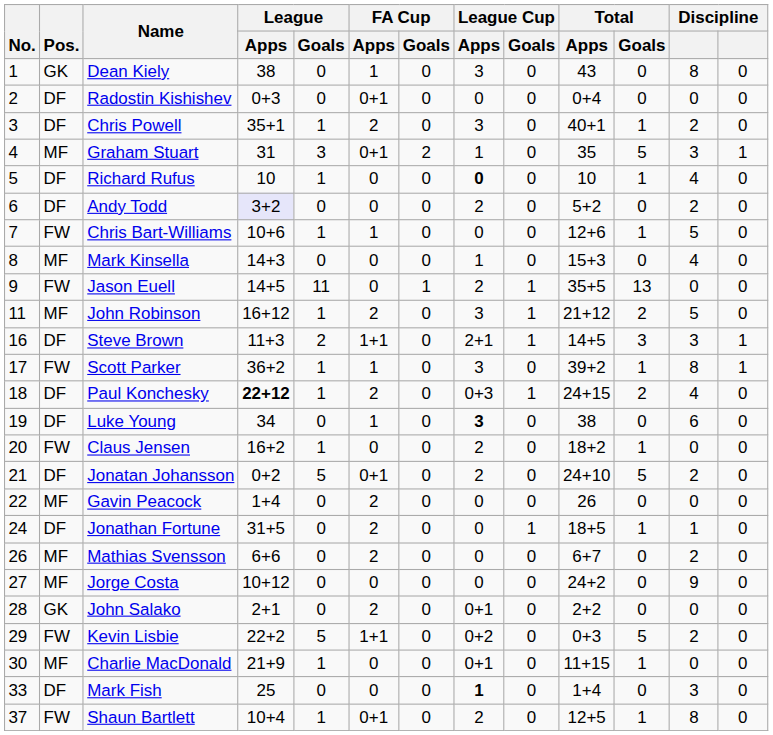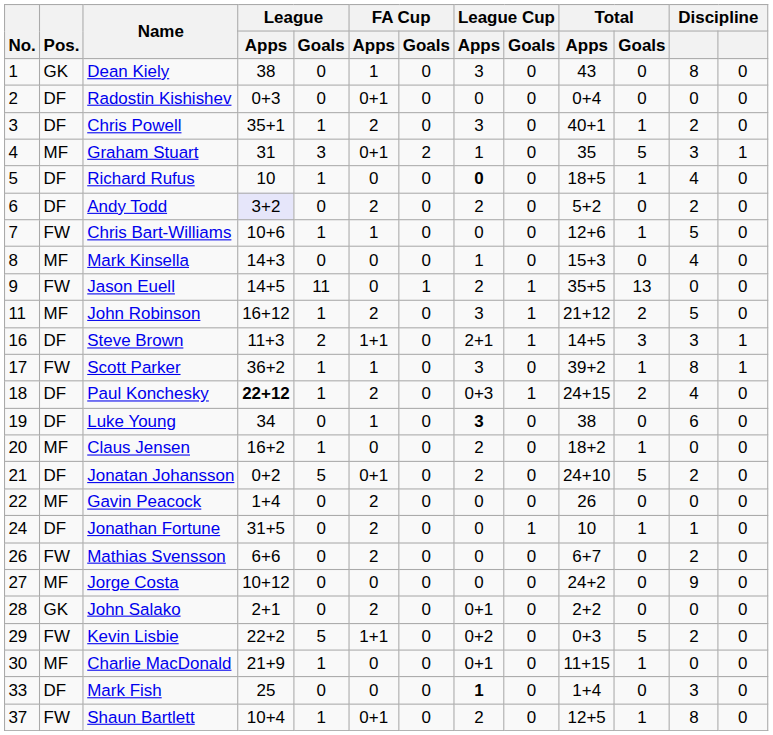 <table class="wikitable" style="text-align:center">
 <tr>
 <th rowspan="2" style="vertical-align:bottom;">No.</th>
 <th rowspan="2" style="vertical-align:bottom;">Pos.</th>
 <th rowspan="2">Name</th>
 <th colspan="2" style="width:85px;">League</th>
 <th colspan="2" style="width:85px;">FA Cup</th>
 <th colspan="2" style="width:85px;">League Cup</th>
 <th colspan="2" style="width:85px;">Total</th>
 <th colspan="2" style="width:85px;">Discipline</th>
 </tr>
 <tr>
 <th>Apps</th>
 <th>Goals</th>
 <th>Apps</th>
 <th>Goals</th>
 <th>Apps</th>
 <th>Goals</th>
 <th>Apps</th>
 <th>Goals</th>
 <th></th>
 <th></th>
 </tr>
 <tr>
 <td align="left">1</td>
 <td align="left">GK</td>
 <td align="left"> <a href='#'>Dean Kiely</a></td>
 <td>38</td>
 <td>0</td>
 <td>1</td>
 <td>0</td>
 <td>3</td>
 <td>0</td>
 <td>43</td>
 <td>0</td>
 <td>8</td>
 <td>0</td>
 </tr>
 <tr>
 <td align="left">2</td>
 <td align="left">DF</td>
 <td align="left"> <a href='#'>Radostin Kishishev</a></td>
 <td>0+3</td>
 <td>0</td>
 <td>0+1</td>
 <td>0</td>
 <td>0</td>
 <td>0</td>
 <td>0+4</td>
 <td>0</td>
 <td>0</td>
 <td>0</td>
 </tr>
 <tr>
 <td align="left">3</td>
 <td align="left">DF</td>
 <td align="left"> <a href='#'>Chris Powell</a></td>
 <td>35+1</td>
 <td>1</td>
 <td>2</td>
 <td>0</td>
 <td>3</td>
 <td>0</td>
 <td>40+1</td>
 <td>1</td>
 <td>2</td>
 <td>0</td>
 </tr>
 <tr>
 <td align="left">4</td>
 <td align="left">MF</td>
 <td align="left"> <a href='#'>Graham Stuart</a></td>
 <td>31</td>
 <td>3</td>
 <td>0+1</td>
 <td>2</td>
 <td>1</td>
 <td>0</td>
 <td>35</td>
 <td>5</td>
 <td>3</td>
 <td>1</td>
 </tr>
 <tr>
 <td align="left">5</td>
 <td align="left">DF</td>
 <td align="left"> <a href='#'>Richard Rufus</a></td>
 <td>10</td>
 <td>1</td>
 <td>0</td>
 <td>0</td>
 <td><strong>0</strong></td>
 <td>0</td>
-<td>10</td>
+<td>18+5</td>
 <td>1</td>
 <td>4</td>
 <td>0</td>
 </tr>
 <tr>
 <td align="left">6</td>
 <td align="left">DF</td>
 <td align="left"> <a href='#'>Andy Todd</a></td>
 <td style="background: lavender;">3+2</td>
 <td>0</td>
-<td>0</td>
+<td>2</td>
 <td>0</td>
 <td>2</td>
 <td>0</td>
 <td>5+2</td>
 <td>0</td>
 <td>2</td>
 <td>0</td>
 </tr>
 <tr>
 <td align="left">7</td>
 <td align="left">FW</td>
 <td align="left"> <a href='#'>Chris Bart-Williams</a></td>
 <td>10+6</td>
 <td>1</td>
 <td>1</td>
 <td>0</td>
 <td>0</td>
 <td>0</td>
 <td>12+6</td>
 <td>1</td>
 <td>5</td>
 <td>0</td>
 </tr>
 <tr>
 <td align="left">8</td>
 <td align="left">MF</td>
 <td align="left"> <a href='#'>Mark Kinsella</a></td>
 <td>14+3</td>
 <td>0</td>
 <td>0</td>
 <td>0</td>
 <td>1</td>
 <td>0</td>
 <td>15+3</td>
 <td>0</td>
 <td>4</td>
 <td>0</td>
 </tr>
 <tr>
 <td align="left">9</td>
 <td align="left">FW</td>
 <td align="left"> <a href='#'>Jason Euell</a></td>
 <td>14+5</td>
 <td>11</td>
 <td>0</td>
 <td>1</td>
 <td>2</td>
 <td>1</td>
 <td>35+5</td>
 <td>13</td>
 <td>0</td>
 <td>0</td>
 </tr>
 <tr>
 <td align="left">11</td>
 <td align="left">MF</td>
 <td align="left"> <a href='#'>John Robinson</a></td>
 <td>16+12</td>
 <td>1</td>
 <td>2</td>
 <td>0</td>
 <td>3</td>
 <td>1</td>
 <td>21+12</td>
 <td>2</td>
 <td>5</td>
 <td>0</td>
 </tr>
 <tr>
 <td align="left">16</td>
 <td align="left">DF</td>
 <td align="left"> <a href='#'>Steve Brown</a></td>
 <td>11+3</td>
 <td>2</td>
 <td>1+1</td>
 <td>0</td>
 <td>2+1</td>
 <td>1</td>
 <td>14+5</td>
 <td>3</td>
 <td>3</td>
 <td>1</td>
 </tr>
 <tr>
 <td align="left">17</td>
 <td align="left">FW</td>
 <td align="left"> <a href='#'>Scott Parker</a></td>
 <td>36+2</td>
 <td>1</td>
 <td>1</td>
 <td>0</td>
 <td>3</td>
 <td>0</td>
 <td>39+2</td>
 <td>1</td>
 <td>8</td>
 <td>1</td>
 </tr>
 <tr>
 <td align="left">18</td>
 <td align="left">DF</td>
 <td align="left"> <a href='#'>Paul Konchesky</a></td>
 <td><strong>22+12</strong></td>
 <td>1</td>
 <td>2</td>
 <td>0</td>
 <td>0+3</td>
 <td>1</td>
 <td>24+15</td>
 <td>2</td>
 <td>4</td>
 <td>0</td>
 </tr>
 <tr>
 <td align="left">19</td>
 <td align="left">DF</td>
 <td align="left"> <a href='#'>Luke Young</a></td>
 <td>34</td>
 <td>0</td>
 <td>1</td>
 <td>0</td>
 <td><strong>3</strong></td>
 <td>0</td>
 <td>38</td>
 <td>0</td>
 <td>6</td>
 <td>0</td>
 </tr>
 <tr>
 <td align="left">20</td>
-<td align="left">FW</td>
+<td align="left">MF</td>
 <td align="left"> <a href='#'>Claus Jensen</a></td>
 <td>16+2</td>
 <td>1</td>
 <td>0</td>
 <td>0</td>
 <td>2</td>
 <td>0</td>
 <td>18+2</td>
 <td>1</td>
 <td>0</td>
 <td>0</td>
 </tr>
 <tr>
 <td align="left">21</td>
 <td align="left">DF</td>
 <td align="left"> <a href='#'>Jonatan Johansson</a></td>
 <td>0+2</td>
 <td>5</td>
 <td>0+1</td>
 <td>0</td>
 <td>2</td>
 <td>0</td>
 <td>24+10</td>
 <td>5</td>
 <td>2</td>
 <td>0</td>
 </tr>
 <tr>
 <td align="left">22</td>
 <td align="left">MF</td>
 <td align="left"> <a href='#'>Gavin Peacock</a></td>
 <td>1+4</td>
 <td>0</td>
 <td>2</td>
 <td>0</td>
 <td>0</td>
 <td>0</td>
 <td>26</td>
 <td>0</td>
 <td>0</td>
 <td>0</td>
 </tr>
 <tr>
 <td align="left">24</td>
 <td align="left">DF</td>
 <td align="left"> <a href='#'>Jonathan Fortune</a></td>
 <td>31+5</td>
 <td>0</td>
 <td>2</td>
 <td>0</td>
 <td>0</td>
 <td>1</td>
-<td>18+5</td>
+<td>10</td>
 <td>1</td>
 <td>1</td>
 <td>0</td>
 </tr>
 <tr>
 <td align="left">26</td>
-<td align="left">MF</td>
+<td align="left">FW</td>
 <td align="left"> <a href='#'>Mathias Svensson</a></td>
 <td>6+6</td>
 <td>0</td>
 <td>2</td>
 <td>0</td>
 <td>0</td>
 <td>0</td>
 <td>6+7</td>
 <td>0</td>
 <td>2</td>
 <td>0</td>
 </tr>
 <tr>
 <td align="left">27</td>
 <td align="left">MF</td>
 <td align="left"> <a href='#'>Jorge Costa</a></td>
 <td>10+12</td>
 <td>0</td>
 <td>0</td>
 <td>0</td>
 <td>0</td>
 <td>0</td>
 <td>24+2</td>
 <td>0</td>
 <td>9</td>
 <td>0</td>
 </tr>
 <tr>
 <td align="left">28</td>
 <td align="left">GK</td>
 <td align="left"> <a href='#'>John Salako</a></td>
 <td>2+1</td>
 <td>0</td>
 <td>2</td>
 <td>0</td>
 <td>0+1</td>
 <td>0</td>
 <td>2+2</td>
 <td>0</td>
 <td>0</td>
 <td>0</td>
 </tr>
 <tr>
 <td align="left">29</td>
 <td align="left">FW</td>
 <td align="left"> <a href='#'>Kevin Lisbie</a></td>
 <td>22+2</td>
 <td>5</td>
 <td>1+1</td>
 <td>0</td>
 <td>0+2</td>
 <td>0</td>
 <td>0+3</td>
 <td>5</td>
 <td>2</td>
 <td>0</td>
 </tr>
 <tr>
 <td align="left">30</td>
 <td align="left">MF</td>
 <td align="left"> <a href='#'>Charlie MacDonald</a></td>
 <td>21+9</td>
 <td>1</td>
 <td>0</td>
 <td>0</td>
 <td>0+1</td>
 <td>0</td>
 <td>11+15</td>
 <td>1</td>
 <td>0</td>
 <td>0</td>
 </tr>
 <tr>
 <td align="left">33</td>
 <td align="left">DF</td>
 <td align="left"> <a href='#'>Mark Fish</a></td>
 <td>25</td>
 <td>0</td>
 <td>0</td>
 <td>0</td>
 <td><strong>1</strong></td>
 <td>0</td>
 <td>1+4</td>
 <td>0</td>
 <td>3</td>
 <td>0</td>
 </tr>
 <tr>
 <td align="left">37</td>
 <td align="left">FW</td>
 <td align="left"> <a href='#'>Shaun Bartlett</a></td>
 <td>10+4</td>
 <td>1</td>
 <td>0+1</td>
 <td>0</td>
 <td>2</td>
 <td>0</td>
 <td>12+5</td>
 <td>1</td>
 <td>8</td>
 <td>0</td>
 </tr>
 </table>
